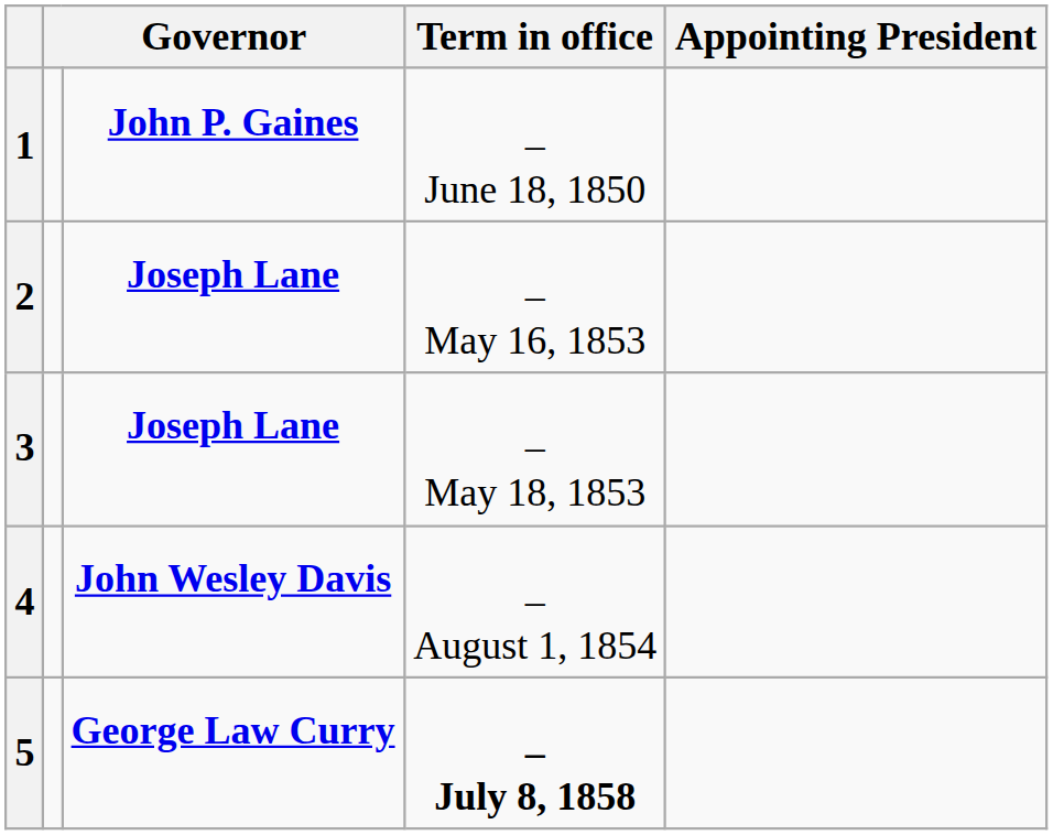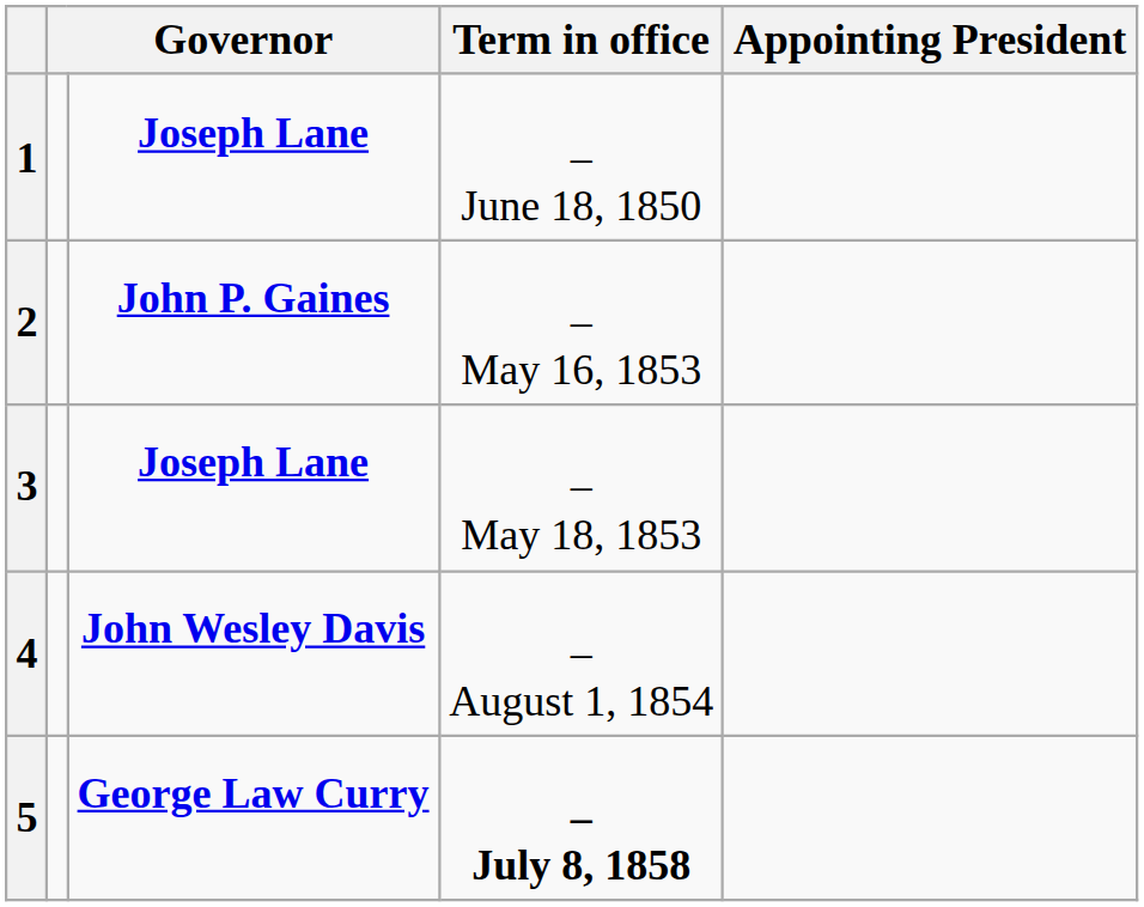 <table class="wikitable sortable" style="text-align:center;">
 <tr>
 <th scope="col" data-sort-type="number"></th>
 <th scope="colgroup" colspan="2">Governor</th>
 <th scope="col">Term in office</th>
 <th scope="col">Appointing President</th>
 </tr>
 <tr style="height:2em;">
 <th scope="row">1</th>
 <td data-sort-value="Lane, Joseph"></td>
-<td><strong><a href='#'>John P. Gaines</a></strong><br><br></td>
+<td><strong><a href='#'>Joseph Lane</a></strong><br><br></td>
 <td><br>–<br>June 18, 1850<br></td>
 <td></td>
 </tr>
 <tr style="height:2em;">
 <th scope="row">2</th>
 <td data-sort-value="Gaines, John"></td>
-<td><strong><a href='#'>Joseph Lane</a></strong><br><br></td>
+<td><strong><a href='#'>John P. Gaines</a></strong><br><br></td>
 <td><br>–<br>May 16, 1853<br></td>
 <td></td>
 </tr>
 <tr style="height:2em;">
 <th scope="row">3</th>
 <td data-sort-value="Lane, Joseph"></td>
 <td><strong><a href='#'>Joseph Lane</a></strong><br><br></td>
 <td><br>–<br>May 18, 1853<br></td>
 <td></td>
 </tr>
 <tr style="height:2em;">
 <th scope="row">4</th>
 <td data-sort-value="Davis, John"></td>
 <td><strong><a href='#'>John Wesley Davis</a></strong><br><br></td>
 <td><br>–<br>August 1, 1854<br></td>
 <td></td>
 </tr>
 <tr style="height:2em;">
 <th scope="row">5</th>
 <td data-sort-value="Curry, George"></td>
 <td><strong><a href='#'>George Law Curry</a></strong><br><br></td>
 <td><strong><br>–<br>July 8, 1858<br></strong></td>
 <td></td>
 </tr>
 </table>
